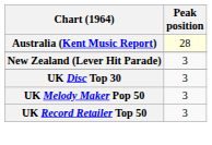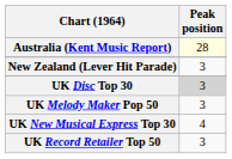 <table class="wikitable sortable plainrowheaders" style="text-align:center">
 <tr>
 <th>Chart (1964)</th>
 <th>Peak<br>position</th>
 </tr>
 <tr>
 <th scope="row">Australia (<a href='#'>Kent Music Report</a>)</th>
 <td style="background: lightyellow;">28</td>
 </tr>
 <tr>
 </tr>
 <tr>
 <th scope="row">New Zealand (Lever Hit Parade)</th>
 <td>3</td>
 </tr>
 <tr>
 </tr>
 <tr>
 <th scope="row">UK <em><a href='#'>Disc</a></em> Top 30</th>
-<td>3</td>
+<td style="background: lightgrey;">3</td>
 </tr>
 <tr>
 <th scope="row">UK <em><a href='#'>Melody Maker</a></em> Pop 50</th>
 <td>3</td>
 </tr>
 <tr>
+<th scope="row">UK <em><a href='#'>New Musical Express</a></em> Top 30</th>
+<td>4</td>
+</tr>
+<tr>
 <th scope="row">UK <em><a href='#'>Record Retailer</a></em> Top 50</th>
 <td>3</td>
 </tr>
 </table>
